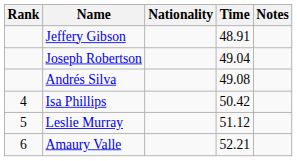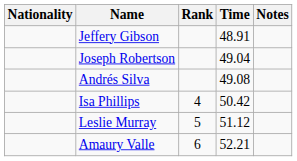 <table class="wikitable sortable" style="text-align:center">
 <tr>
+<th>Nationality</th>
+<th>Name</th>
 <th>Rank</th>
-<th>Name</th>
-<th>Nationality</th>
 <th>Time</th>
 <th>Notes</th>
 </tr>
 <tr>
 <td></td>
 <td align=left><a href='#'>Jeffery Gibson</a></td>
 <td></td>
 <td>48.91</td>
 <td></td>
 </tr>
 <tr>
 <td></td>
 <td align=left><a href='#'>Joseph Robertson</a></td>
 <td></td>
 <td>49.04</td>
 <td></td>
 </tr>
 <tr>
 <td></td>
 <td align=left><a href='#'>Andrés Silva</a></td>
 <td></td>
 <td>49.08</td>
 <td></td>
 </tr>
 <tr>
+<td></td>
+<td align=left><a href='#'>Isa Phillips</a></td>
 <td>4</td>
-<td align=left><a href='#'>Isa Phillips</a></td>
-<td></td>
 <td>50.42</td>
 <td></td>
 </tr>
 <tr>
+<td></td>
+<td align=left><a href='#'>Leslie Murray</a></td>
 <td>5</td>
-<td align=left><a href='#'>Leslie Murray</a></td>
-<td></td>
 <td>51.12</td>
 <td></td>
 </tr>
 <tr>
+<td></td>
+<td align=left><a href='#'>Amaury Valle</a></td>
 <td>6</td>
-<td align=left><a href='#'>Amaury Valle</a></td>
-<td></td>
 <td>52.21</td>
 <td></td>
 </tr>
 </table>
